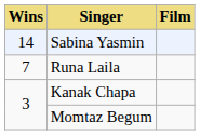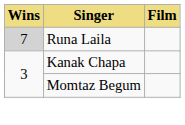 <table class="wikitable">
 <tr>
 <th style="background:#EEDD82;">Wins</th>
 <th style="background:#EEDD82;">Singer</th>
 <th style="background:#EEDD82;">Film</th>
 </tr>
-<tr bgcolor=#edf3fe>
-<td style="text-align:center;">14</td>
-<td>Sabina Yasmin</td>
-<td></td>
-</tr>
 <tr>
-<td style="text-align:center;">7</td>
+<td style="background: lightgrey; text-align:center;">7</td>
 <td>Runa Laila</td>
 <td></td>
 </tr>
 <tr>
 <td rowspan="2" style="text-align:center;">3</td>
 <td>Kanak Chapa</td>
 <td></td>
 </tr>
 <tr>
 <td>Momtaz Begum</td>
 <td></td>
 </tr>
 </table>
